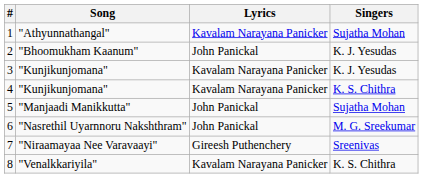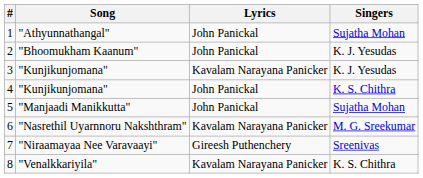 <table class="wikitable">
 <tr>
 <th>#</th>
 <th>Song</th>
 <th>Lyrics</th>
 <th>Singers</th>
 </tr>
 <tr>
 <td>1</td>
 <td>"Athyunnathangal"</td>
-<td><a href='#'>Kavalam Narayana Panicker</a></td>
+<td>John Panickal</td>
 <td><a href='#'>Sujatha Mohan</a></td>
 </tr>
 <tr>
 <td>2</td>
 <td>"Bhoomukham Kaanum"</td>
 <td>John Panickal</td>
 <td>K. J. Yesudas</td>
 </tr>
 <tr>
 <td>3</td>
 <td>"Kunjikunjomana"</td>
 <td>Kavalam Narayana Panicker</td>
 <td>K. J. Yesudas</td>
 </tr>
 <tr>
 <td>4</td>
 <td>"Kunjikunjomana"</td>
-<td>Kavalam Narayana Panicker</td>
+<td>John Panickal</td>
 <td><a href='#'>K. S. Chithra</a></td>
 </tr>
 <tr>
 <td>5</td>
 <td>"Manjaadi Manikkutta"</td>
 <td>John Panickal</td>
 <td><a href='#'>Sujatha Mohan</a></td>
 </tr>
 <tr>
 <td>6</td>
 <td>"Nasrethil Uyarnnoru Nakshthram"</td>
-<td>John Panickal</td>
+<td>Kavalam Narayana Panicker</td>
 <td><a href='#'>M. G. Sreekumar</a></td>
 </tr>
 <tr>
 <td>7</td>
 <td>"Niraamayaa Nee Varavaayi"</td>
 <td>Gireesh Puthenchery</td>
 <td><a href='#'>Sreenivas</a></td>
 </tr>
 <tr>
 <td>8</td>
 <td>"Venalkkariyila"</td>
 <td>Kavalam Narayana Panicker</td>
 <td>K. S. Chithra</td>
 </tr>
 </table>
